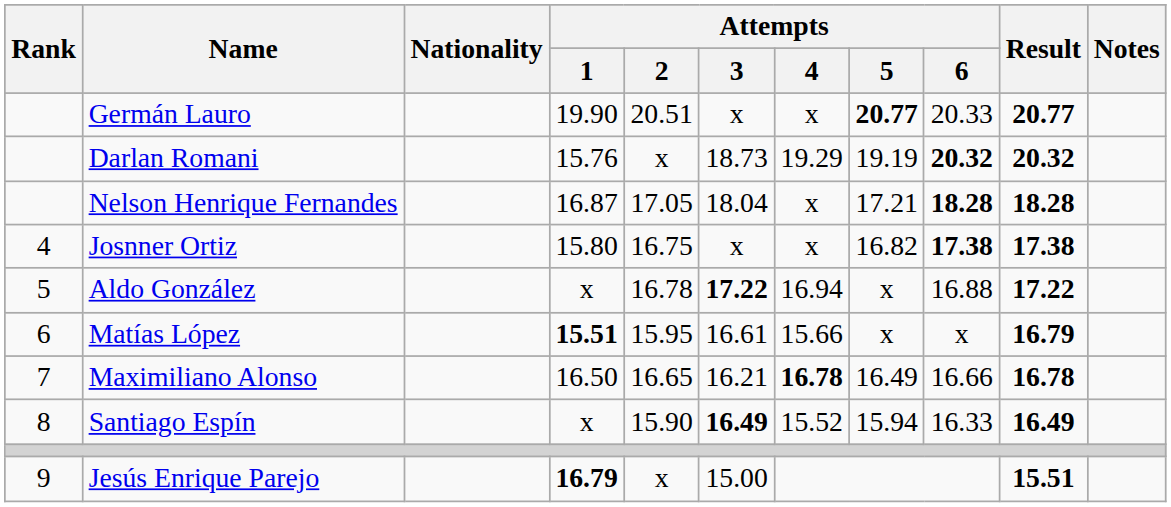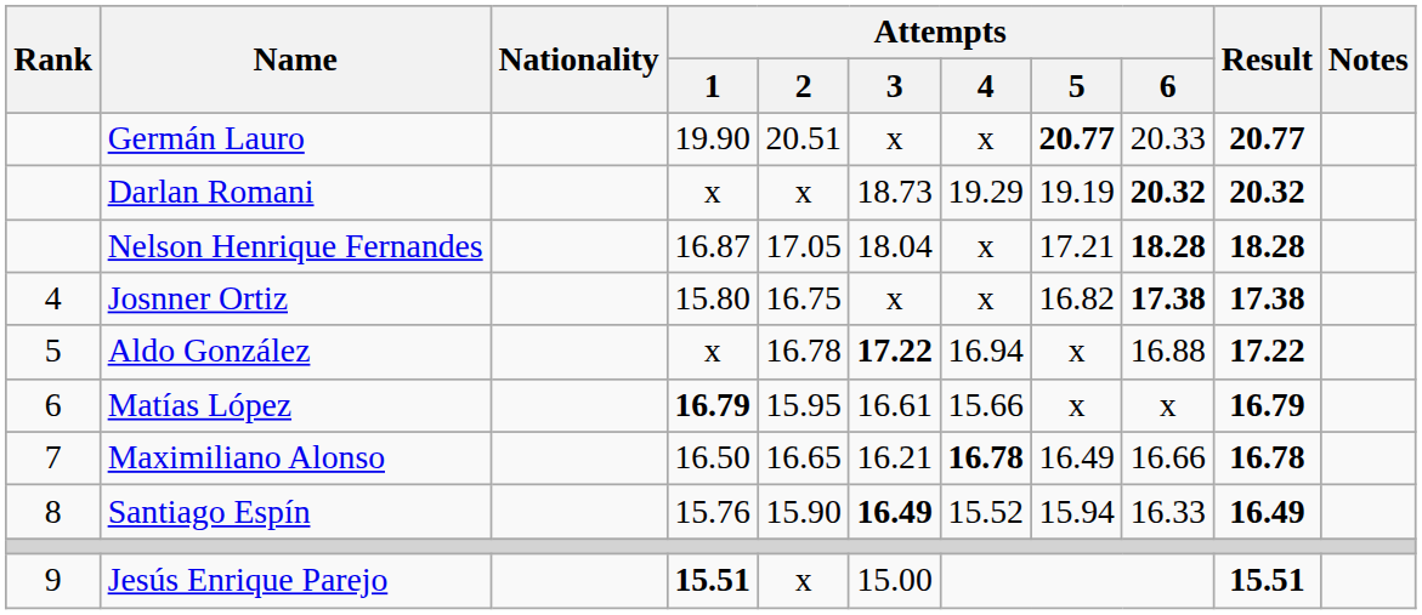 <table class="wikitable sortable" style="text-align:center">
 <tr>
 <th rowspan=2>Rank</th>
 <th rowspan=2>Name</th>
 <th rowspan=2>Nationality</th>
 <th colspan=6>Attempts</th>
 <th rowspan=2>Result</th>
 <th rowspan=2>Notes</th>
 </tr>
 <tr>
 <th>1</th>
 <th>2</th>
 <th>3</th>
 <th>4</th>
 <th>5</th>
 <th>6</th>
 </tr>
 <tr>
 <td align=center></td>
 <td align=left><a href='#'>Germán Lauro</a></td>
 <td align=left></td>
 <td>19.90</td>
 <td>20.51</td>
 <td>x</td>
 <td>x</td>
 <td><strong>20.77</strong></td>
 <td>20.33</td>
 <td><strong>20.77</strong></td>
 <td></td>
 </tr>
 <tr>
 <td align=center></td>
 <td align=left><a href='#'>Darlan Romani</a></td>
 <td align=left></td>
-<td>15.76</td>
+<td>x</td>
 <td>x</td>
 <td>18.73</td>
 <td>19.29</td>
 <td>19.19</td>
 <td><strong>20.32</strong></td>
 <td><strong>20.32</strong></td>
 <td></td>
 </tr>
 <tr>
 <td align=center></td>
 <td align=left><a href='#'>Nelson Henrique Fernandes</a></td>
 <td align=left></td>
 <td>16.87</td>
 <td>17.05</td>
 <td>18.04</td>
 <td>x</td>
 <td>17.21</td>
 <td><strong>18.28</strong></td>
 <td><strong>18.28</strong></td>
 <td></td>
 </tr>
 <tr>
 <td align=center>4</td>
 <td align=left><a href='#'>Josnner Ortiz</a></td>
 <td align=left></td>
 <td>15.80</td>
 <td>16.75</td>
 <td>x</td>
 <td>x</td>
 <td>16.82</td>
 <td><strong>17.38</strong></td>
 <td><strong>17.38</strong></td>
 <td></td>
 </tr>
 <tr>
 <td align=center>5</td>
 <td align=left><a href='#'>Aldo González</a></td>
 <td align=left></td>
 <td>x</td>
 <td>16.78</td>
 <td><strong>17.22</strong></td>
 <td>16.94</td>
 <td>x</td>
 <td>16.88</td>
 <td><strong>17.22</strong></td>
 <td></td>
 </tr>
 <tr>
 <td align=center>6</td>
 <td align=left><a href='#'>Matías López</a></td>
 <td align=left></td>
-<td><strong>15.51</strong></td>
+<td><strong>16.79</strong></td>
 <td>15.95</td>
 <td>16.61</td>
 <td>15.66</td>
 <td>x</td>
 <td>x</td>
 <td><strong>16.79</strong></td>
 <td></td>
 </tr>
 <tr>
 <td align=center>7</td>
 <td align=left><a href='#'>Maximiliano Alonso</a></td>
 <td align=left></td>
 <td>16.50</td>
 <td>16.65</td>
 <td>16.21</td>
 <td><strong>16.78</strong></td>
 <td>16.49</td>
 <td>16.66</td>
 <td><strong>16.78</strong></td>
 <td></td>
 </tr>
 <tr>
 <td align=center>8</td>
 <td align=left><a href='#'>Santiago Espín</a></td>
 <td align=left></td>
-<td>x</td>
+<td>15.76</td>
 <td>15.90</td>
 <td><strong>16.49</strong></td>
 <td>15.52</td>
 <td>15.94</td>
 <td>16.33</td>
 <td><strong>16.49</strong></td>
 <td></td>
 </tr>
 <tr>
 <td colspan=11 bgcolor=lightgray></td>
 </tr>
 <tr>
 <td align=center>9</td>
 <td align=left><a href='#'>Jesús Enrique Parejo</a></td>
 <td align=left></td>
-<td><strong>16.79</strong></td>
+<td><strong>15.51</strong></td>
 <td>x</td>
 <td>15.00</td>
 <td colspan=3></td>
 <td><strong>15.51</strong></td>
 <td></td>
 </tr>
 </table>
